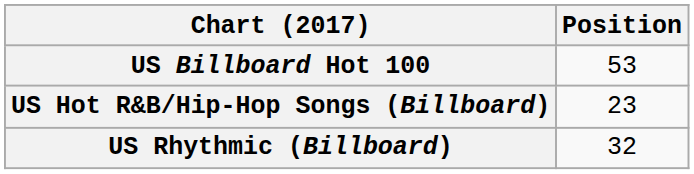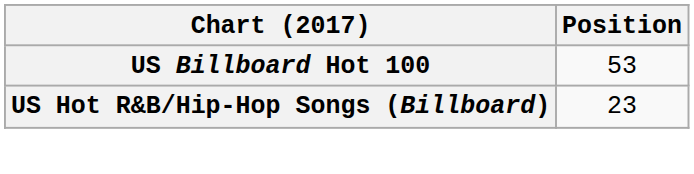 <table class="wikitable sortable plainrowheaders" style="text-align:center">
 <tr>
 <th scope="col">Chart (2017)</th>
 <th scope="col">Position</th>
 </tr>
 <tr>
 <th scope="row">US <em>Billboard</em> Hot 100</th>
 <td>53</td>
 </tr>
 <tr>
 <th scope="row">US Hot R&B/Hip-Hop Songs (<em>Billboard</em>)</th>
 <td>23</td>
 </tr>
-<tr>
-<th scope="row">US Rhythmic (<em>Billboard</em>)</th>
-<td>32</td>
-</tr>
 </table>
